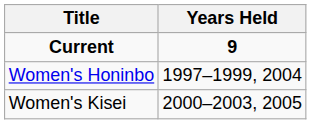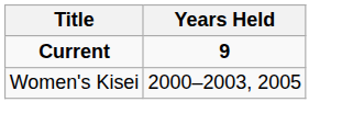 <table class="wikitable">
 <tr>
 <th>Title</th>
 <th>Years Held</th>
 </tr>
 <tr>
 <td align="center"><strong>Current</strong></td>
 <td align="center"><strong>9</strong></td>
 </tr>
 <tr>
-<td> <a href='#'>Women's Honinbo</a></td>
-<td>1997–1999, 2004</td>
-</tr>
-<tr>
 <td> Women's Kisei</td>
 <td>2000–2003, 2005</td>
 </tr>
 </table>
